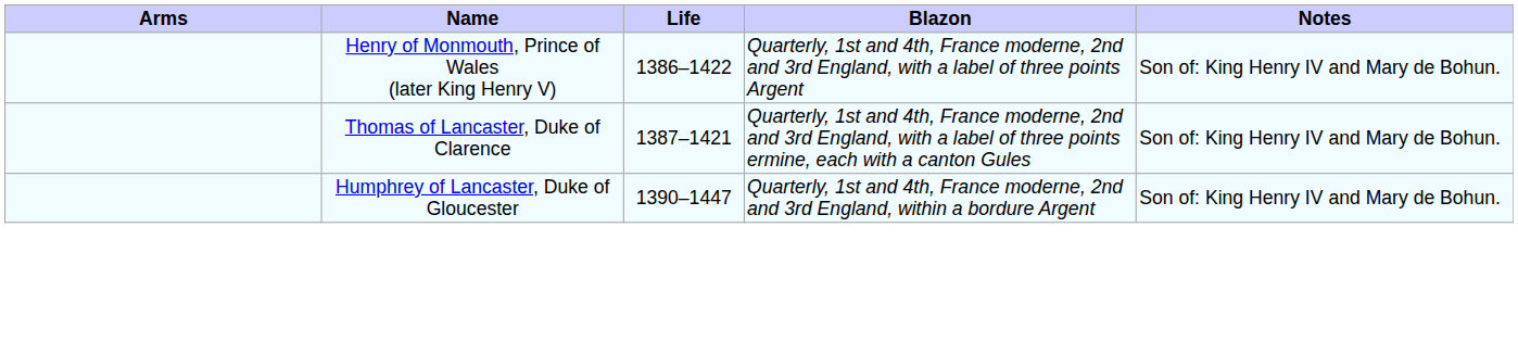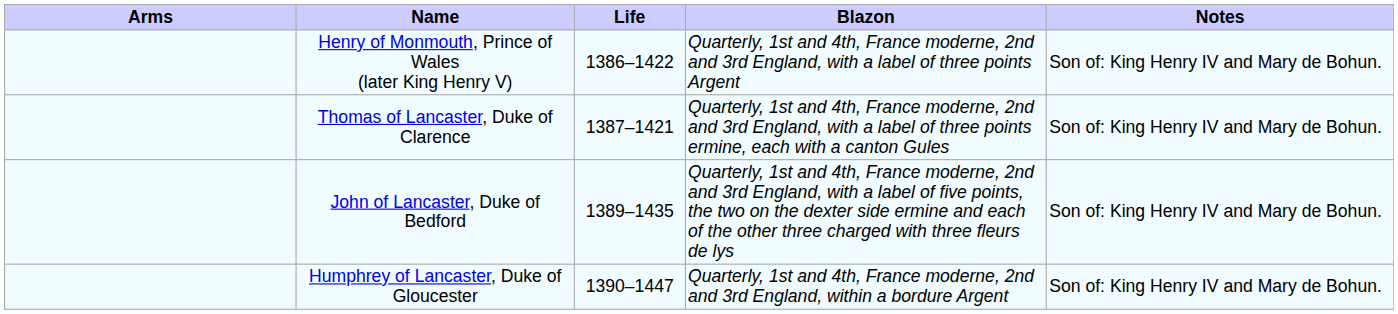 <table width="100%" border="1" cellpadding="2" cellspacing="0" style="margin: 0.5em 0.3em 0.5em 0; background: #f9f9f9; border: 1px #aaa solid; border-collapse: collapse;">
 <tr>
 <th width="21%" bgcolor = "#ccccff">Arms</th>
 <th width="20%" bgcolor = "#ccccff">Name</th>
 <th width="8%" bgcolor = "#ccccff">Life</th>
 <th width="26%" bgcolor = "#ccccff">Blazon</th>
 <th width="26%" bgcolor = "#ccccff">Notes</th>
 </tr>
 <tr bgcolor=f0fcff>
 <td align="center"></td>
 <td align="center"><a href='#'>Henry of Monmouth</a>, Prince of Wales<br>(later King Henry V)</td>
 <td align="center">1386–1422</td>
 <td><em>Quarterly, 1st and 4th, France moderne, 2nd and 3rd England, with a label of three points Argent</em></td>
 <td>Son of: King Henry IV and Mary de Bohun.</td>
 </tr>
 <tr bgcolor=f0fcff>
 <td align="center"></td>
 <td align="center"><a href='#'>Thomas of Lancaster</a>, Duke of Clarence</td>
 <td align="center">1387–1421</td>
 <td><em>Quarterly, 1st and 4th, France moderne, 2nd and 3rd England, with a label of three points ermine, each with a canton Gules</em></td>
 <td>Son of: King Henry IV and Mary de Bohun.</td>
 </tr>
 <tr bgcolor=f0fcff>
 <td align="center"></td>
+<td align="center"><a href='#'>John of Lancaster</a>, Duke of Bedford</td>
+<td align="center">1389–1435</td>
+<td><em>Quarterly, 1st and 4th, France moderne, 2nd and 3rd England, with a label of five points, the two on the dexter side ermine and each of the other three charged with three fleurs de lys</em></td>
+<td>Son of: King Henry IV and Mary de Bohun.</td>
+</tr>
+<tr bgcolor=f0fcff>
+<td align="center"></td>
 <td align="center"><a href='#'>Humphrey of Lancaster</a>, Duke of Gloucester</td>
 <td align="center">1390–1447</td>
 <td><em>Quarterly, 1st and 4th, France moderne, 2nd and 3rd England, within a bordure Argent</em></td>
 <td>Son of: King Henry IV and Mary de Bohun.</td>
 </tr>
 </table>
